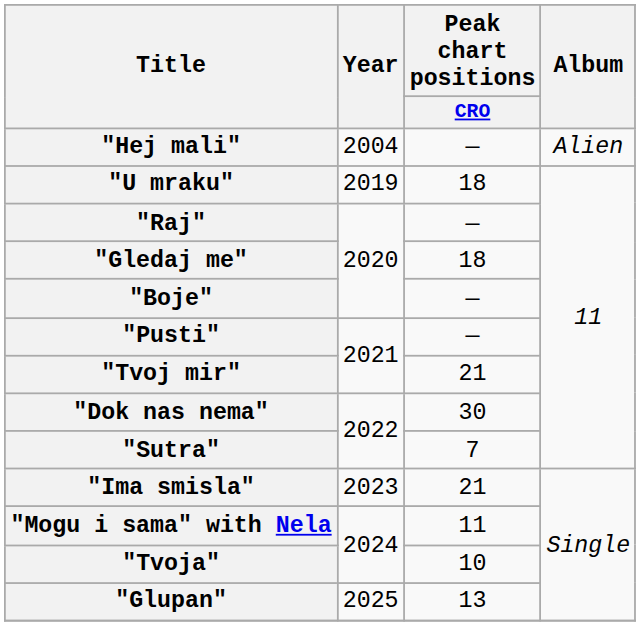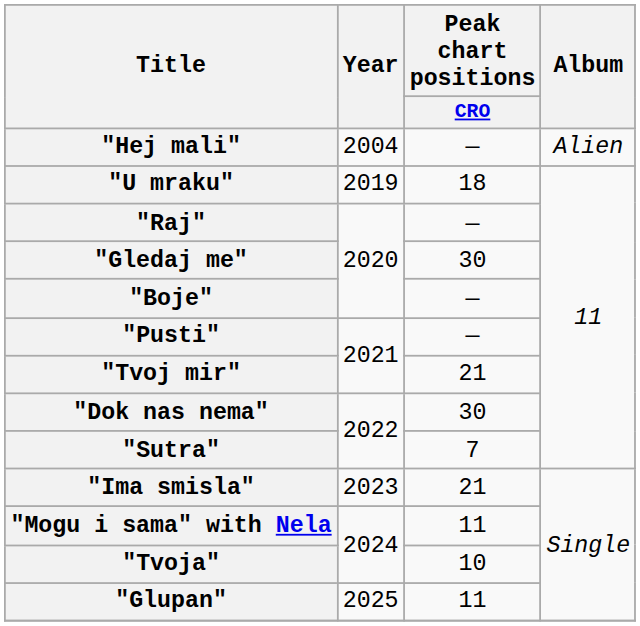 <table class="wikitable plainrowheaders" style="text-align:center;">
 <tr>
 <th scope="col" rowspan="2">Title</th>
 <th scope="col" rowspan="2">Year</th>
 <th scope="col" colspan="1">Peak chart positions</th>
 <th scope="col" rowspan="2">Album</th>
 </tr>
 <tr>
 <th scope="col" style="width:3em; font-size:85%;"><a href='#'>CRO</a><br></th>
 </tr>
 <tr>
 <th scope="row">"Hej mali"</th>
 <td rowspan="1">2004</td>
 <td>—</td>
 <td><em>Alien</em></td>
 </tr>
 <tr>
 <th scope="row">"U mraku"</th>
 <td rowspan="1">2019</td>
 <td>18</td>
 <td rowspan="8"><em>11</em></td>
 </tr>
 <tr>
 <th scope="row">"Raj"</th>
 <td rowspan="3">2020</td>
 <td>—</td>
 </tr>
 <tr>
 <th scope="row">"Gledaj me"</th>
-<td>18</td>
+<td>30</td>
 </tr>
 <tr>
 <th scope="row">"Boje"</th>
 <td>—</td>
 </tr>
 <tr>
 <th scope="row">"Pusti"</th>
 <td rowspan="2">2021</td>
 <td>—</td>
 </tr>
 <tr>
 <th scope="row">"Tvoj mir"</th>
 <td>21</td>
 </tr>
 <tr>
 <th scope="row">"Dok nas nema"</th>
 <td rowspan="2">2022</td>
 <td>30</td>
 </tr>
 <tr>
 <th scope="row">"Sutra"</th>
 <td>7</td>
 </tr>
 <tr>
 <th scope="row">"Ima smisla"</th>
 <td rowspan="1">2023</td>
 <td>21</td>
 <td rowspan="4"><em>Single</em></td>
 </tr>
 <tr>
 <th scope="row">"Mogu i sama" with <a href='#'>Nela</a></th>
 <td rowspan="2">2024</td>
 <td>11</td>
 </tr>
 <tr>
 <th scope="row">"Tvoja"</th>
 <td>10</td>
 </tr>
 <tr>
 <th scope="row">"Glupan"</th>
 <td rowspan="1">2025</td>
-<td>13</td>
+<td>11</td>
 </tr>
 <tr>
 </tr>
 </table>
